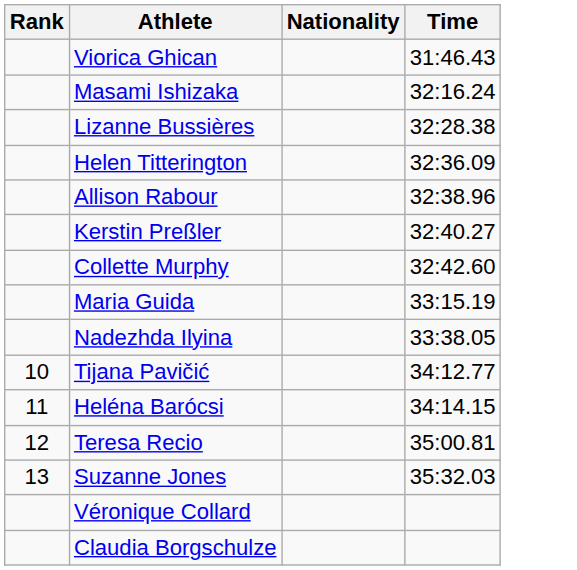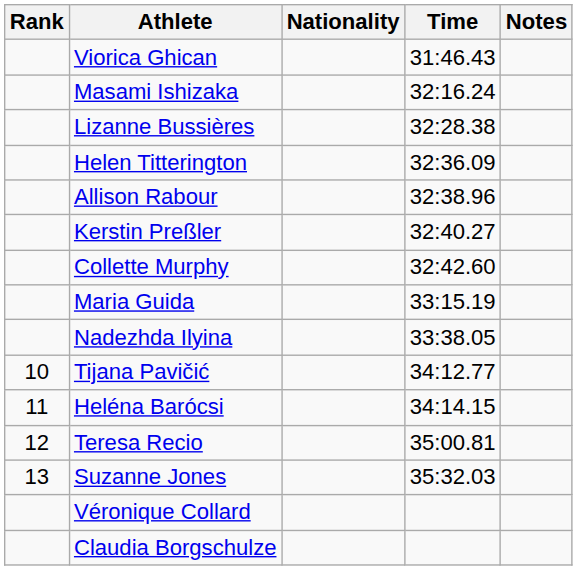 <table class="wikitable sortable" style="text-align:center">
 <tr>
 <th>Rank</th>
 <th>Athlete</th>
 <th>Nationality</th>
 <th>Time</th>
+<th>Notes</th>
 </tr>
 <tr>
 <td></td>
 <td align=left><a href='#'>Viorica Ghican</a></td>
 <td align=left></td>
 <td>31:46.43</td>
+<td></td>
 </tr>
 <tr>
 <td></td>
 <td align=left><a href='#'>Masami Ishizaka</a></td>
 <td align=left></td>
 <td>32:16.24</td>
+<td></td>
 </tr>
 <tr>
 <td></td>
 <td align=left><a href='#'>Lizanne Bussières</a></td>
 <td align=left></td>
 <td>32:28.38</td>
+<td></td>
 </tr>
 <tr>
 <td></td>
 <td align=left><a href='#'>Helen Titterington</a></td>
 <td align=left></td>
 <td>32:36.09</td>
+<td></td>
 </tr>
 <tr>
 <td></td>
 <td align=left><a href='#'>Allison Rabour</a></td>
 <td align=left></td>
 <td>32:38.96</td>
+<td></td>
 </tr>
 <tr>
 <td></td>
 <td align=left><a href='#'>Kerstin Preßler</a></td>
 <td align=left></td>
 <td>32:40.27</td>
+<td></td>
 </tr>
 <tr>
 <td></td>
 <td align=left><a href='#'>Collette Murphy</a></td>
 <td align=left></td>
 <td>32:42.60</td>
+<td></td>
 </tr>
 <tr>
 <td></td>
 <td align=left><a href='#'>Maria Guida</a></td>
 <td align=left></td>
 <td>33:15.19</td>
+<td></td>
 </tr>
 <tr>
 <td></td>
 <td align=left><a href='#'>Nadezhda Ilyina</a></td>
 <td align=left></td>
 <td>33:38.05</td>
+<td></td>
 </tr>
 <tr>
 <td>10</td>
 <td align=left><a href='#'>Tijana Pavičić</a></td>
 <td align=left></td>
 <td>34:12.77</td>
+<td></td>
 </tr>
 <tr>
 <td>11</td>
 <td align=left><a href='#'>Heléna Barócsi</a></td>
 <td align=left></td>
 <td>34:14.15</td>
+<td></td>
 </tr>
 <tr>
 <td>12</td>
 <td align=left><a href='#'>Teresa Recio</a></td>
 <td align=left></td>
 <td>35:00.81</td>
+<td></td>
 </tr>
 <tr>
 <td>13</td>
 <td align=left><a href='#'>Suzanne Jones</a></td>
 <td align=left></td>
 <td>35:32.03</td>
+<td></td>
 </tr>
 <tr>
 <td></td>
 <td align=left><a href='#'>Véronique Collard</a></td>
 <td align=left></td>
+<td></td>
 <td></td>
 </tr>
 <tr>
 <td></td>
 <td align=left><a href='#'>Claudia Borgschulze</a></td>
 <td align=left></td>
 <td></td>
+<td></td>
 </tr>
 </table>
